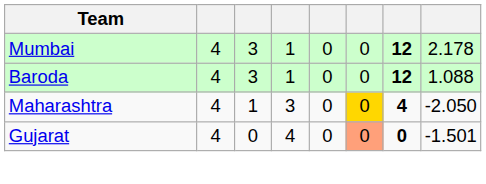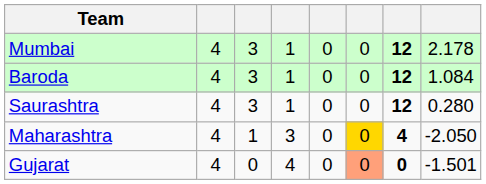 <table class="wikitable" style="text-align:center">
 <tr>
 <th style="width:160px">Team</th>
 <th style="width:25px"></th>
 <th style="width:25px"></th>
 <th style="width:25px"></th>
 <th style="width:25px"></th>
 <th style="width:25px"></th>
 <th style="width:25px"></th>
 <th style="width:25px"></th>
 </tr>
 <tr style="background:#cfc;">
 <td style="text-align:left"><a href='#'>Mumbai</a></td>
 <td>4</td>
 <td>3</td>
 <td>1</td>
 <td>0</td>
 <td>0</td>
 <td><strong>12</strong></td>
 <td>2.178</td>
 </tr>
 <tr style="background:#cfc;">
 <td style="text-align:left"><a href='#'>Baroda</a></td>
 <td>4</td>
 <td>3</td>
 <td>1</td>
 <td>0</td>
 <td>0</td>
 <td><strong>12</strong></td>
-<td>1.088</td>
+<td>1.084</td>
+</tr>
+<tr>
+<td style="text-align:left"><a href='#'>Saurashtra</a></td>
+<td>4</td>
+<td>3</td>
+<td>1</td>
+<td>0</td>
+<td>0</td>
+<td><strong>12</strong></td>
+<td>0.280</td>
 </tr>
 <tr>
 <td style="text-align:left"><a href='#'>Maharashtra</a></td>
 <td>4</td>
 <td>1</td>
 <td>3</td>
 <td>0</td>
 <td style="background: gold;">0</td>
 <td><strong>4</strong></td>
 <td>-2.050</td>
 </tr>
 <tr>
 <td style="text-align:left"><a href='#'>Gujarat</a></td>
 <td>4</td>
 <td>0</td>
 <td>4</td>
 <td>0</td>
 <td style="background: lightsalmon;">0</td>
 <td><strong>0</strong></td>
 <td>-1.501</td>
 </tr>
 </table>
